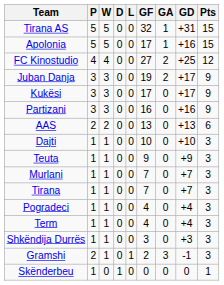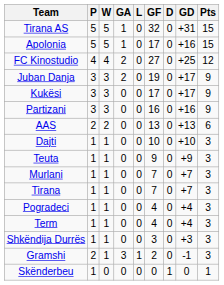 <table class="wikitable sortable" style="text-align: center;">
 <tr>
 <th>Team</th>
 <th>P</th>
 <th>W</th>
-<th>D</th>
+<th>GA</th>
 <th>L</th>
 <th>GF</th>
-<th>GA</th>
+<th>D</th>
 <th>GD</th>
 <th>Pts</th>
 </tr>
 <tr>
 <td><a href='#'>Tirana AS</a></td>
 <td>5</td>
 <td>5</td>
-<td>0</td>
+<td>1</td>
 <td>0</td>
 <td>32</td>
-<td>1</td>
+<td>0</td>
 <td>+31</td>
 <td>15</td>
 </tr>
 <tr>
 <td><a href='#'>Apolonia</a></td>
 <td>5</td>
 <td>5</td>
-<td>0</td>
+<td>1</td>
 <td>0</td>
 <td>17</td>
-<td>1</td>
+<td>0</td>
 <td>+16</td>
 <td>15</td>
 </tr>
 <tr>
 <td><a href='#'>FC Kinostudio</a></td>
 <td>4</td>
 <td>4</td>
-<td>0</td>
+<td>2</td>
 <td>0</td>
 <td>27</td>
-<td>2</td>
+<td>0</td>
 <td>+25</td>
 <td>12</td>
 </tr>
 <tr>
 <td><a href='#'>Juban Danja</a></td>
 <td>3</td>
 <td>3</td>
-<td>0</td>
+<td>2</td>
 <td>0</td>
 <td>19</td>
-<td>2</td>
+<td>0</td>
 <td>+17</td>
 <td>9</td>
 </tr>
 <tr>
 <td><a href='#'>Kukësi</a></td>
 <td>3</td>
 <td>3</td>
 <td>0</td>
 <td>0</td>
 <td>17</td>
 <td>0</td>
 <td>+17</td>
 <td>9</td>
 </tr>
 <tr>
 <td><a href='#'>Partizani</a></td>
 <td>3</td>
 <td>3</td>
 <td>0</td>
 <td>0</td>
 <td>16</td>
 <td>0</td>
 <td>+16</td>
 <td>9</td>
 </tr>
 <tr>
 <td><a href='#'>AAS</a></td>
 <td>2</td>
 <td>2</td>
 <td>0</td>
 <td>0</td>
 <td>13</td>
 <td>0</td>
 <td>+13</td>
 <td>6</td>
 </tr>
 <tr>
 <td><a href='#'>Dajti</a></td>
 <td>1</td>
 <td>1</td>
 <td>0</td>
 <td>0</td>
 <td>10</td>
 <td>0</td>
 <td>+10</td>
 <td>3</td>
 </tr>
 <tr>
 <td><a href='#'>Teuta</a></td>
 <td>1</td>
 <td>1</td>
 <td>0</td>
 <td>0</td>
 <td>9</td>
 <td>0</td>
 <td>+9</td>
 <td>3</td>
 </tr>
 <tr>
 <td><a href='#'>Murlani</a></td>
 <td>1</td>
 <td>1</td>
 <td>0</td>
 <td>0</td>
 <td>7</td>
 <td>0</td>
 <td>+7</td>
 <td>3</td>
 </tr>
 <tr>
 <td><a href='#'>Tirana</a></td>
 <td>1</td>
 <td>1</td>
 <td>0</td>
 <td>0</td>
 <td>7</td>
 <td>0</td>
 <td>+7</td>
 <td>3</td>
 </tr>
 <tr>
 <td><a href='#'>Pogradeci</a></td>
 <td>1</td>
 <td>1</td>
 <td>0</td>
 <td>0</td>
 <td>4</td>
 <td>0</td>
 <td>+4</td>
 <td>3</td>
 </tr>
 <tr>
 <td><a href='#'>Term</a></td>
 <td>1</td>
 <td>1</td>
 <td>0</td>
 <td>0</td>
 <td>4</td>
 <td>0</td>
 <td>+4</td>
 <td>3</td>
 </tr>
 <tr>
 <td><a href='#'>Shkëndija Durrës</a></td>
 <td>1</td>
 <td>1</td>
 <td>0</td>
 <td>0</td>
 <td>3</td>
 <td>0</td>
 <td>+3</td>
 <td>3</td>
 </tr>
 <tr>
 <td><a href='#'>Gramshi</a></td>
 <td>2</td>
 <td>1</td>
-<td>0</td>
+<td>3</td>
 <td>1</td>
 <td>2</td>
-<td>3</td>
+<td>0</td>
 <td>-1</td>
 <td>3</td>
 </tr>
 <tr>
 <td><a href='#'>Skënderbeu</a></td>
 <td>1</td>
 <td>0</td>
-<td>1</td>
-<td>0</td>
 <td>0</td>
 <td>0</td>
 <td>0</td>
 <td>1</td>
+<td>0</td>
+<td>1</td>
 </tr>
 </table>
